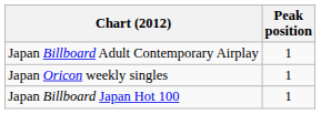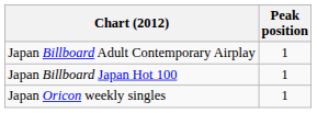 <table class="wikitable sortable">
 <tr>
 <th>Chart (2012)</th>
 <th>Peak<br>position</th>
 </tr>
 <tr>
 <td>Japan <em><a href='#'>Billboard</a></em> Adult Contemporary Airplay</td>
 <td align="center">1</td>
 </tr>
 <tr>
+<td>Japan <em>Billboard</em> <a href='#'>Japan Hot 100</a></td>
+<td align="center">1</td>
+</tr>
+<tr>
 <td>Japan <em><a href='#'>Oricon</a></em> weekly singles</td>
 <td align="center">1</td>
 </tr>
-<tr>
-<td>Japan <em>Billboard</em> <a href='#'>Japan Hot 100</a></td>
-<td align="center">1</td>
-</tr>
 </table>
